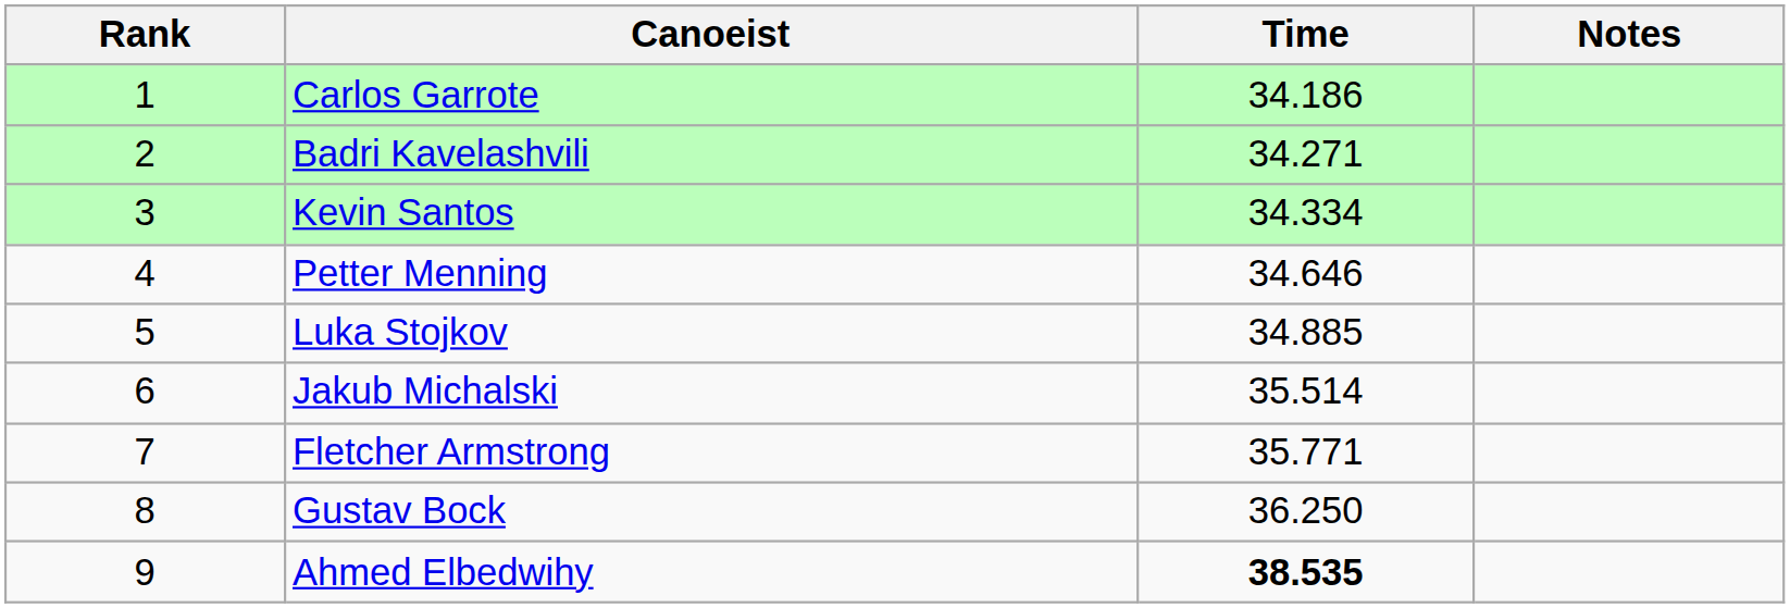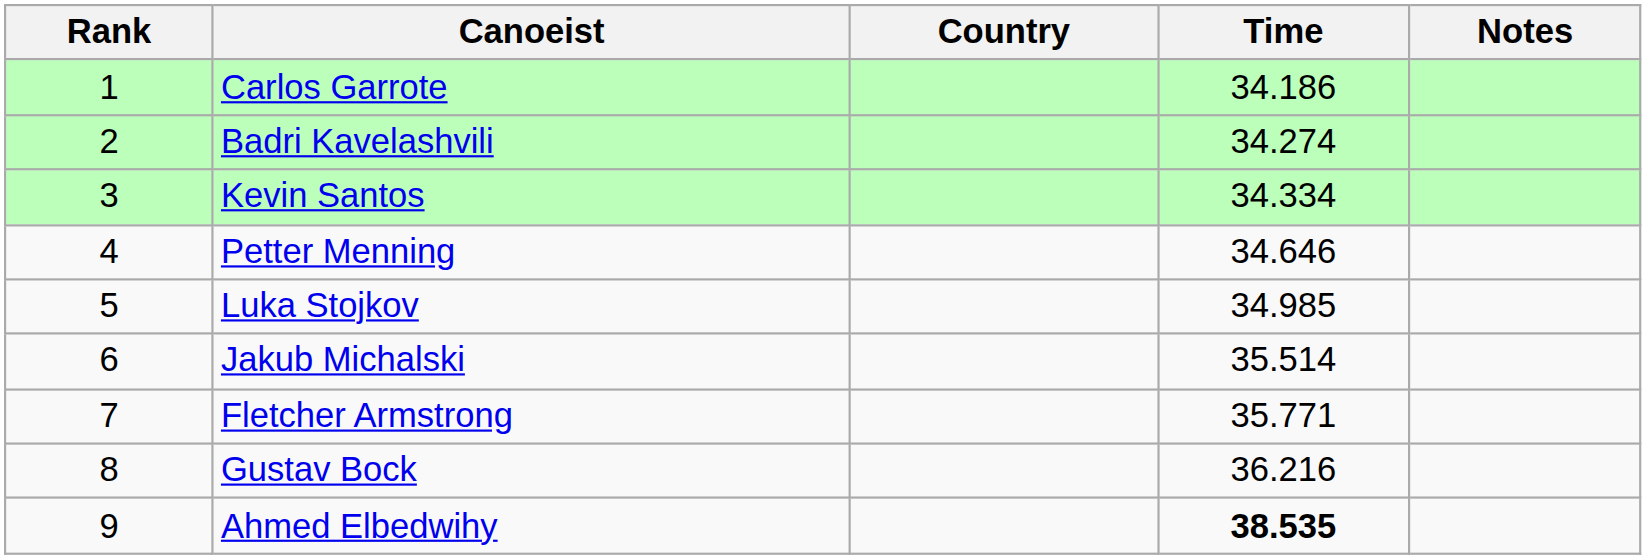 <table class="wikitable" style="text-align:center;width: 60%">
 <tr>
 <th>Rank</th>
 <th>Canoeist</th>
+<th>Country</th>
 <th>Time</th>
 <th>Notes</th>
 </tr>
 <tr bgcolor=bbffbb>
 <td>1</td>
 <td align="left"><a href='#'>Carlos Garrote</a></td>
+<td align="left"></td>
 <td>34.186</td>
 <td></td>
 </tr>
 <tr bgcolor=bbffbb>
 <td>2</td>
 <td align="left"><a href='#'>Badri Kavelashvili</a></td>
-<td>34.271</td>
+<td align="left"></td>
+<td>34.274</td>
 <td></td>
 </tr>
 <tr bgcolor=bbffbb>
 <td>3</td>
 <td align="left"><a href='#'>Kevin Santos</a></td>
+<td align="left"></td>
 <td>34.334</td>
 <td></td>
 </tr>
 <tr>
 <td>4</td>
 <td align="left"><a href='#'>Petter Menning</a></td>
+<td align="left"></td>
 <td>34.646</td>
 <td></td>
 </tr>
 <tr>
 <td>5</td>
 <td align="left"><a href='#'>Luka Stojkov</a></td>
-<td>34.885</td>
+<td align="left"></td>
+<td>34.985</td>
 <td></td>
 </tr>
 <tr>
 <td>6</td>
 <td align="left"><a href='#'>Jakub Michalski</a></td>
+<td align="left"></td>
 <td>35.514</td>
 <td></td>
 </tr>
 <tr>
 <td>7</td>
 <td align="left"><a href='#'>Fletcher Armstrong</a></td>
+<td align="left"></td>
 <td>35.771</td>
 <td></td>
 </tr>
 <tr>
 <td>8</td>
 <td align="left"><a href='#'>Gustav Bock</a></td>
-<td>36.250</td>
+<td align="left"></td>
+<td>36.216</td>
 <td></td>
 </tr>
 <tr>
 <td>9</td>
 <td align="left"><a href='#'>Ahmed Elbedwihy</a></td>
+<td align="left"></td>
 <td><strong>38.535</strong></td>
 <td></td>
 </tr>
 </table>
